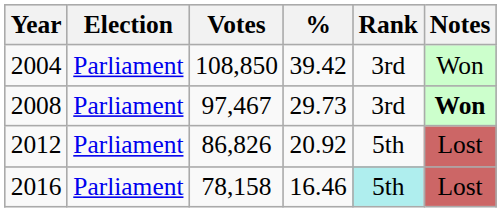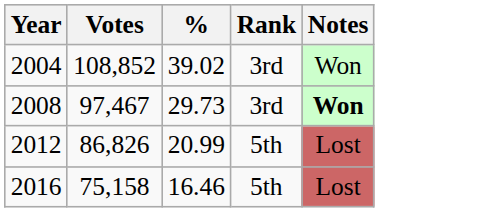 <table class="wikitable" style="text-align:center;">
 <tr>
 <th>Year</th>
-<th>Election</th>
 <th>Votes</th>
 <th>%</th>
 <th>Rank</th>
 <th>Notes</th>
 </tr>
 <tr>
 <td>2004</td>
-<td><a href='#'>Parliament</a></td>
-<td>108,850</td>
-<td>39.42</td>
+<td>108,852</td>
+<td>39.02</td>
 <td>3rd</td>
 <td style="background-color:#CCFFCC">Won</td>
 </tr>
 <tr>
 <td>2008</td>
-<td><a href='#'>Parliament</a></td>
 <td> 97,467</td>
 <td> 29.73</td>
 <td>3rd</td>
 <td style="background-color:#CCFFCC"><strong>Won</strong></td>
 </tr>
 <tr>
 <td>2012</td>
-<td><a href='#'>Parliament</a></td>
 <td> 86,826</td>
-<td> 20.92</td>
+<td> 20.99</td>
 <td>5th</td>
 <td style="background-color:#C66">Lost</td>
 </tr>
 <tr>
 <td>2016</td>
-<td><a href='#'>Parliament</a></td>
-<td> 78,158</td>
+<td> 75,158</td>
 <td> 16.46</td>
-<td style="background: paleturquoise;">5th</td>
+<td>5th</td>
 <td style="background-color:#C66">Lost</td>
 </tr>
 </table>
